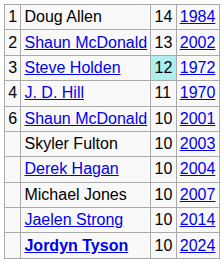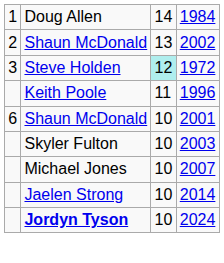 <table class="wikitable">
 <tr>
 </tr>
 <tr>
 <td>1</td>
 <td>Doug Allen</td>
 <td>14</td>
 <td><a href='#'>1984</a></td>
 </tr>
 <tr>
 <td>2</td>
 <td><a href='#'>Shaun McDonald</a></td>
 <td>13</td>
 <td><a href='#'>2002</a></td>
 </tr>
 <tr>
 <td>3</td>
 <td><a href='#'>Steve Holden</a></td>
 <td style="background: paleturquoise;">12</td>
 <td><a href='#'>1972</a></td>
 </tr>
 <tr>
-<td>4</td>
-<td><a href='#'>J. D. Hill</a></td>
+<td></td>
+<td><a href='#'>Keith Poole</a></td>
 <td>11</td>
-<td><a href='#'>1970</a></td>
+<td><a href='#'>1996</a></td>
 </tr>
 <tr>
 <td>6</td>
 <td><a href='#'>Shaun McDonald</a></td>
 <td>10</td>
 <td><a href='#'>2001</a></td>
 </tr>
 <tr>
 <td></td>
 <td>Skyler Fulton</td>
 <td>10</td>
 <td><a href='#'>2003</a></td>
-</tr>
-<tr>
-<td></td>
-<td><a href='#'>Derek Hagan</a></td>
-<td>10</td>
-<td><a href='#'>2004</a></td>
 </tr>
 <tr>
 <td></td>
 <td>Michael Jones</td>
 <td>10</td>
 <td><a href='#'>2007</a></td>
 </tr>
 <tr>
 <td></td>
 <td><a href='#'>Jaelen Strong</a></td>
 <td>10</td>
 <td><a href='#'>2014</a></td>
 </tr>
 <tr>
 <td></td>
 <td><strong><a href='#'>Jordyn Tyson</a></strong></td>
 <td>10</td>
 <td><a href='#'>2024</a></td>
 </tr>
 </table>
